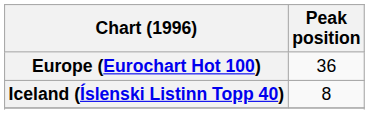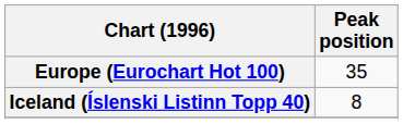 <table class="wikitable sortable plainrowheaders" style="text-align:center">
 <tr>
 <th>Chart (1996)</th>
 <th>Peak<br>position</th>
 </tr>
 <tr>
 <th scope="row">Europe (<a href='#'>Eurochart Hot 100</a>)</th>
-<td>36</td>
+<td>35</td>
 </tr>
 <tr>
 <th scope="row">Iceland (<a href='#'>Íslenski Listinn Topp 40</a>)</th>
 <td>8</td>
 </tr>
 <tr>
 </tr>
 <tr>
 </tr>
 <tr>
 </tr>
 <tr>
 </tr>
 <tr>
 </tr>
 </table>
